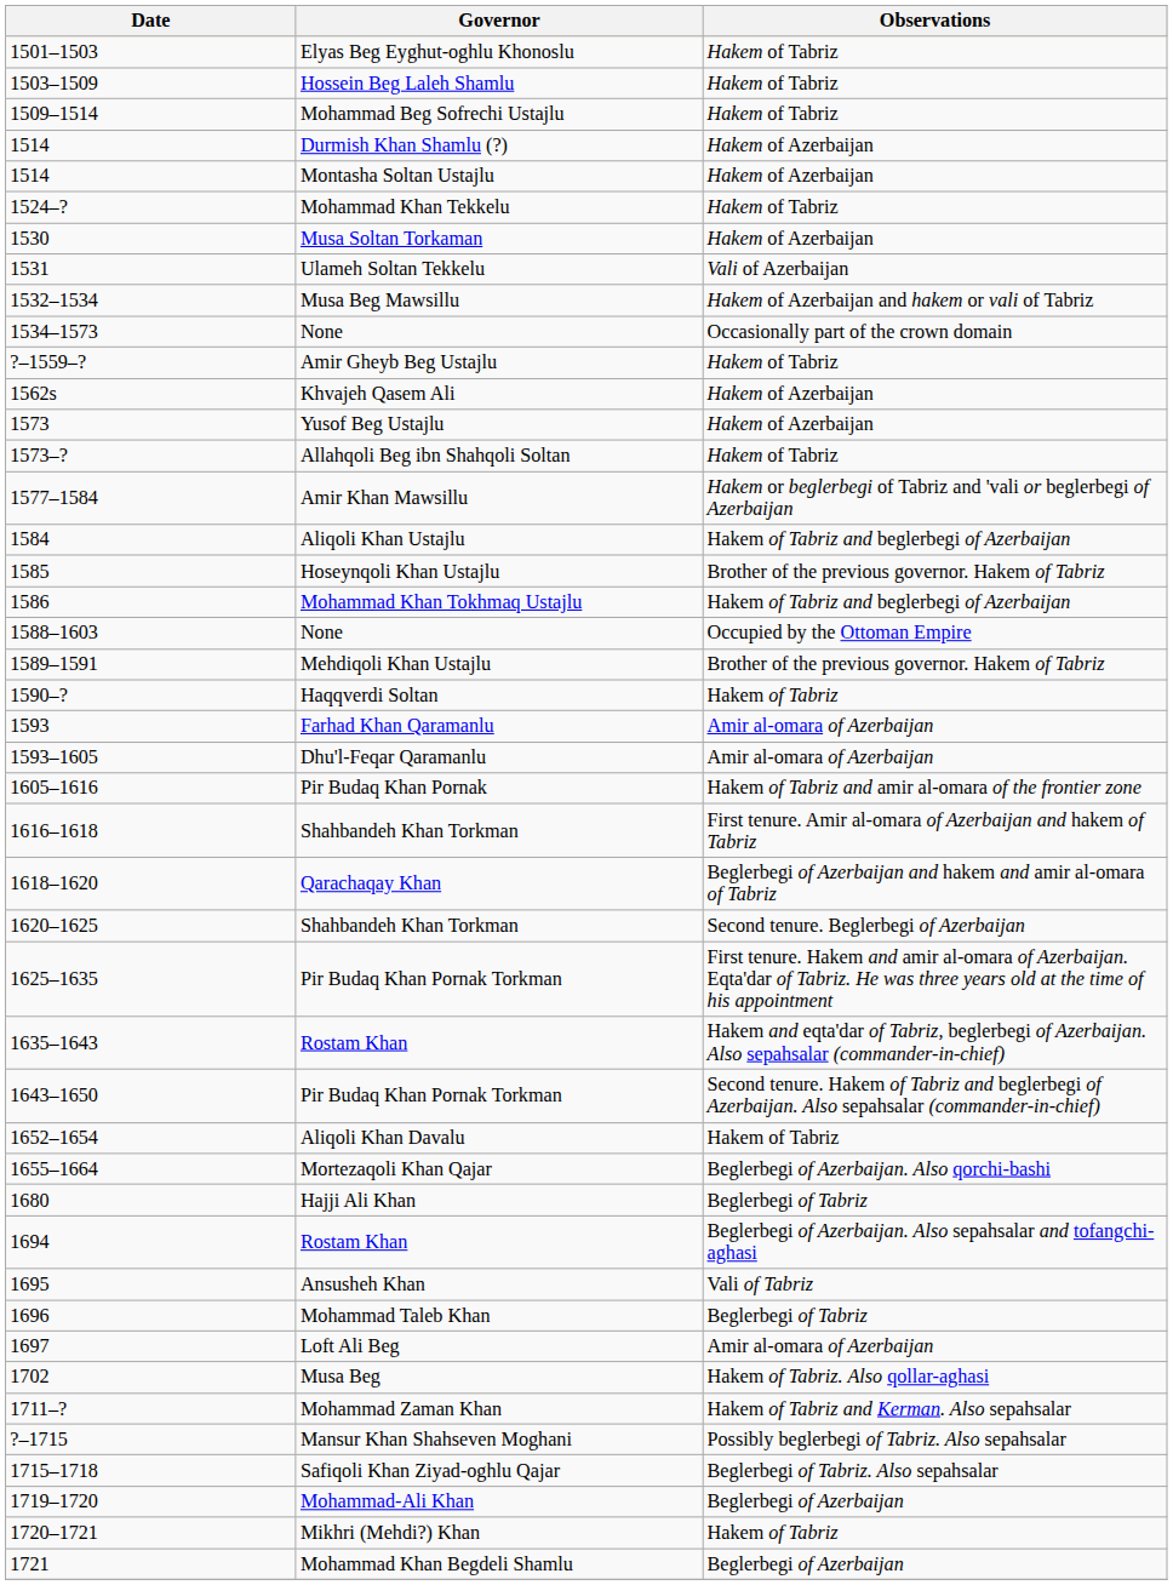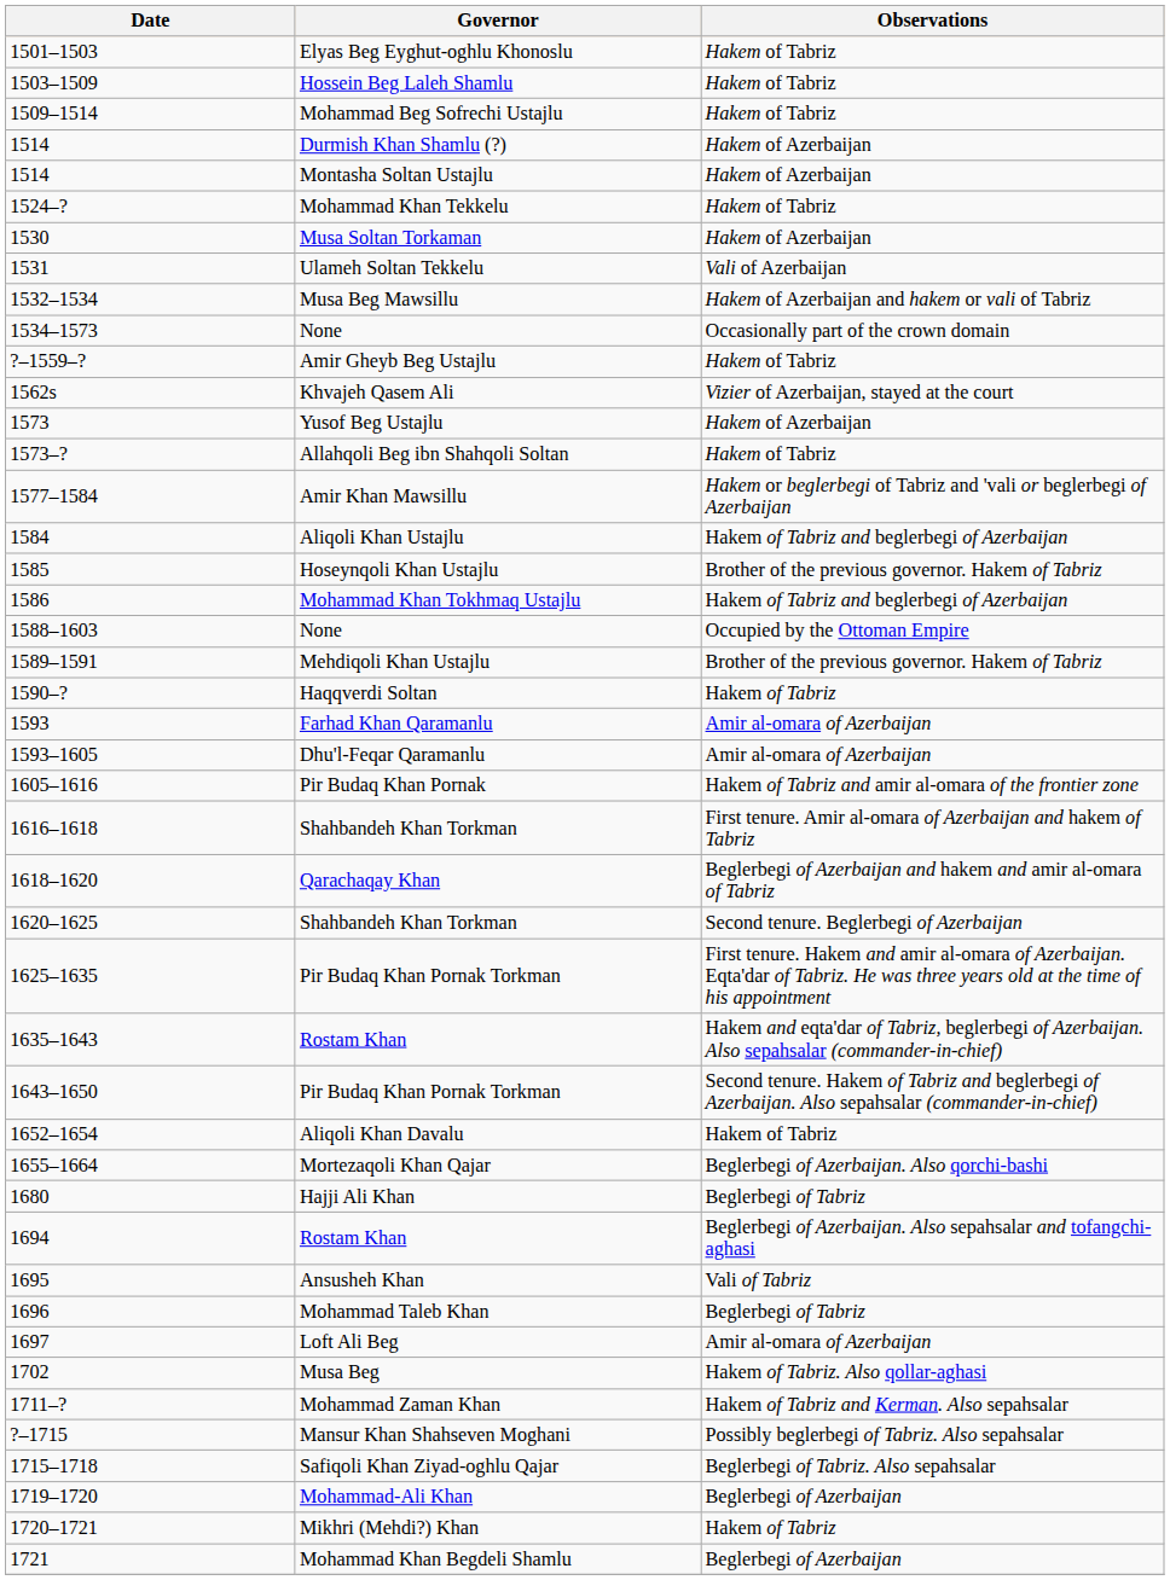 <table class="wikitable"  width="60%">
 <tr bgcolor="#FFDEAD">
 <th width="25%">Date</th>
 <th width="35%">Governor</th>
 <th width="75%">Observations</th>
 </tr>
 <tr>
 <td>1501–1503</td>
 <td>Elyas Beg Eyghut-oghlu Khonoslu</td>
 <td><em>Hakem</em> of Tabriz</td>
 </tr>
 <tr>
 <td>1503–1509</td>
 <td><a href='#'>Hossein Beg Laleh Shamlu</a></td>
 <td><em>Hakem</em> of Tabriz</td>
 </tr>
 <tr>
 <td>1509–1514</td>
 <td>Mohammad Beg Sofrechi Ustajlu</td>
 <td><em>Hakem</em> of Tabriz</td>
 </tr>
 <tr>
 <td>1514</td>
 <td><a href='#'>Durmish Khan Shamlu</a> (?)</td>
 <td><em>Hakem</em> of Azerbaijan</td>
 </tr>
 <tr>
 <td>1514</td>
 <td>Montasha Soltan Ustajlu</td>
 <td><em>Hakem</em> of Azerbaijan</td>
 </tr>
 <tr>
 <td>1524–?</td>
 <td>Mohammad Khan Tekkelu</td>
 <td><em>Hakem</em> of Tabriz</td>
 </tr>
 <tr>
 <td>1530</td>
 <td><a href='#'>Musa Soltan Torkaman</a></td>
 <td><em>Hakem</em> of Azerbaijan</td>
 </tr>
 <tr>
 <td>1531</td>
 <td>Ulameh Soltan Tekkelu</td>
 <td><em>Vali</em> of Azerbaijan</td>
 </tr>
 <tr>
 <td>1532–1534</td>
 <td>Musa Beg Mawsillu</td>
 <td><em>Hakem</em> of Azerbaijan and <em>hakem</em> or <em>vali</em> of Tabriz</td>
 </tr>
 <tr>
 <td>1534–1573</td>
 <td>None</td>
 <td>Occasionally part of the crown domain</td>
 </tr>
 <tr>
 <td>?–1559–?</td>
 <td>Amir Gheyb Beg Ustajlu</td>
 <td><em>Hakem</em> of Tabriz</td>
 </tr>
 <tr>
 <td>1562s</td>
 <td>Khvajeh Qasem Ali</td>
-<td><em>Hakem</em> of Azerbaijan</td>
+<td><em>Vizier</em> of Azerbaijan, stayed at the court</td>
 </tr>
 <tr>
 <td>1573</td>
 <td>Yusof Beg Ustajlu</td>
 <td><em>Hakem</em> of Azerbaijan</td>
 </tr>
 <tr>
 <td>1573–?</td>
 <td>Allahqoli Beg ibn Shahqoli Soltan</td>
 <td><em>Hakem</em> of Tabriz</td>
 </tr>
 <tr>
 <td>1577–1584</td>
 <td>Amir Khan Mawsillu</td>
 <td><em>Hakem</em> or <em>beglerbegi</em> of Tabriz and 'vali<em> or </em>beglerbegi<em> of Azerbaijan</td>
 </tr>
 <tr>
 <td>1584</td>
 <td>Aliqoli Khan Ustajlu</td>
 <td></em>Hakem<em> of Tabriz and </em>beglerbegi<em> of Azerbaijan</td>
 </tr>
 <tr>
 <td>1585</td>
 <td>Hoseynqoli Khan Ustajlu</td>
 <td>Brother of the previous governor. </em>Hakem<em> of Tabriz</td>
 </tr>
 <tr>
 <td>1586</td>
 <td><a href='#'>Mohammad Khan Tokhmaq Ustajlu</a></td>
 <td></em>Hakem<em> of Tabriz and </em>beglerbegi<em> of Azerbaijan</td>
 </tr>
 <tr>
 <td>1588–1603</td>
 <td>None</td>
 <td>Occupied by the <a href='#'>Ottoman Empire</a></td>
 </tr>
 <tr>
 <td>1589–1591</td>
 <td>Mehdiqoli Khan Ustajlu</td>
 <td>Brother of the previous governor. </em>Hakem<em> of Tabriz</td>
 </tr>
 <tr>
 <td>1590–?</td>
 <td>Haqqverdi Soltan</td>
 <td></em>Hakem<em> of Tabriz</td>
 </tr>
 <tr>
 <td>1593</td>
 <td><a href='#'>Farhad Khan Qaramanlu</a></td>
 <td></em><a href='#'>Amir al-omara</a><em> of Azerbaijan</td>
 </tr>
 <tr>
 <td>1593–1605</td>
 <td>Dhu'l-Feqar Qaramanlu</td>
 <td></em>Amir al-omara<em> of Azerbaijan</td>
 </tr>
 <tr>
 <td>1605–1616</td>
 <td>Pir Budaq Khan Pornak</td>
 <td></em>Hakem<em> of Tabriz and </em>amir al-omara<em> of the frontier zone</td>
 </tr>
 <tr>
 <td>1616–1618</td>
 <td>Shahbandeh Khan Torkman</td>
 <td>First tenure. </em>Amir al-omara<em> of Azerbaijan and </em>hakem<em> of Tabriz</td>
 </tr>
 <tr>
 <td>1618–1620</td>
 <td><a href='#'>Qarachaqay Khan</a></td>
 <td></em>Beglerbegi<em> of Azerbaijan and </em>hakem<em> and </em>amir al-omara<em> of Tabriz</td>
 </tr>
 <tr>
 <td>1620–1625</td>
 <td>Shahbandeh Khan Torkman</td>
 <td>Second tenure. </em>Beglerbegi<em> of Azerbaijan</td>
 </tr>
 <tr>
 <td>1625–1635</td>
 <td>Pir Budaq Khan Pornak Torkman</td>
 <td>First tenure. </em>Hakem<em> and </em>amir al-omara<em> of Azerbaijan. </em>Eqta'dar<em> of Tabriz. He was three years old at the time of his appointment</td>
 </tr>
 <tr>
 <td>1635–1643</td>
 <td><a href='#'>Rostam Khan</a></td>
 <td></em>Hakem<em> and </em>eqta'dar<em> of Tabriz, </em>beglerbegi<em> of Azerbaijan. Also </em><a href='#'>sepahsalar</a><em> (commander-in-chief)</td>
 </tr>
 <tr>
 <td>1643–1650</td>
 <td>Pir Budaq Khan Pornak Torkman</td>
 <td>Second tenure. </em>Hakem<em> of Tabriz and </em>beglerbegi<em> of Azerbaijan. Also </em>sepahsalar<em> (commander-in-chief)</td>
 </tr>
 <tr>
 <td>1652–1654</td>
 <td>Aliqoli Khan Davalu</td>
 <td></em>Hakem of Tabriz<em></td>
 </tr>
 <tr>
 <td>1655–1664</td>
 <td>Mortezaqoli Khan Qajar</td>
 <td></em>Beglerbegi<em> of Azerbaijan. Also </em><a href='#'>qorchi-bashi</a><em></td>
 </tr>
 <tr>
 <td>1680</td>
 <td>Hajji Ali Khan</td>
 <td></em>Beglerbegi<em> of Tabriz</td>
 </tr>
 <tr>
 <td>1694</td>
 <td><a href='#'>Rostam Khan</a></td>
 <td></em>Beglerbegi<em> of Azerbaijan. Also </em>sepahsalar<em> and </em><a href='#'>tofangchi-aghasi</a><em></td>
 </tr>
 <tr>
 <td>1695</td>
 <td>Ansusheh Khan</td>
 <td></em>Vali<em> of Tabriz</td>
 </tr>
 <tr>
 <td>1696</td>
 <td>Mohammad Taleb Khan</td>
 <td></em>Beglerbegi<em> of Tabriz</td>
 </tr>
 <tr>
 <td>1697</td>
 <td>Loft Ali Beg</td>
 <td></em>Amir al-omara<em> of Azerbaijan</td>
 </tr>
 <tr>
 <td>1702</td>
 <td>Musa Beg</td>
 <td></em>Hakem<em> of Tabriz. Also </em><a href='#'>qollar-aghasi</a><em></td>
 </tr>
 <tr>
 <td>1711–?</td>
 <td>Mohammad Zaman Khan</td>
 <td></em>Hakem<em> of Tabriz and <a href='#'>Kerman</a>. Also </em>sepahsalar<em></td>
 </tr>
 <tr>
 <td>?–1715</td>
 <td>Mansur Khan Shahseven Moghani</td>
 <td>Possibly </em>beglerbegi<em> of Tabriz. Also </em>sepahsalar<em></td>
 </tr>
 <tr>
 <td>1715–1718</td>
 <td>Safiqoli Khan Ziyad-oghlu Qajar</td>
 <td></em>Beglerbegi<em> of Tabriz. Also </em>sepahsalar<em></td>
 </tr>
 <tr>
 <td>1719–1720</td>
 <td><a href='#'>Mohammad-Ali Khan</a></td>
 <td></em>Beglerbegi<em> of Azerbaijan</td>
 </tr>
 <tr>
 <td>1720–1721</td>
 <td>Mikhri (Mehdi?) Khan</td>
 <td></em>Hakem<em> of Tabriz</td>
 </tr>
 <tr>
 <td>1721</td>
 <td>Mohammad Khan Begdeli Shamlu</td>
 <td></em>Beglerbegi<em> of Azerbaijan</td>
 </tr>
 <tr>
 </tr>
 </table>
